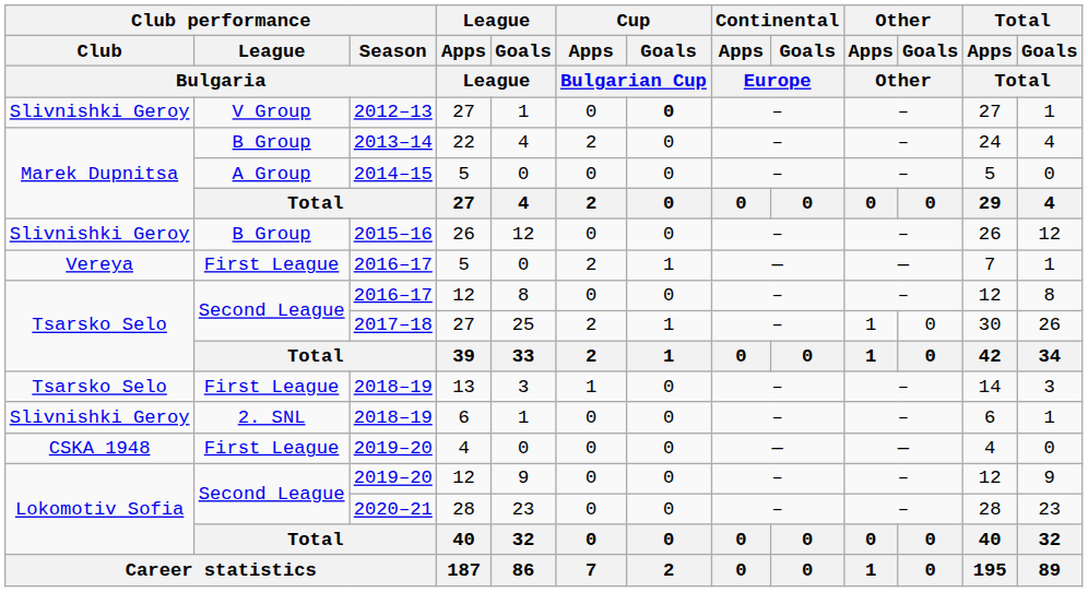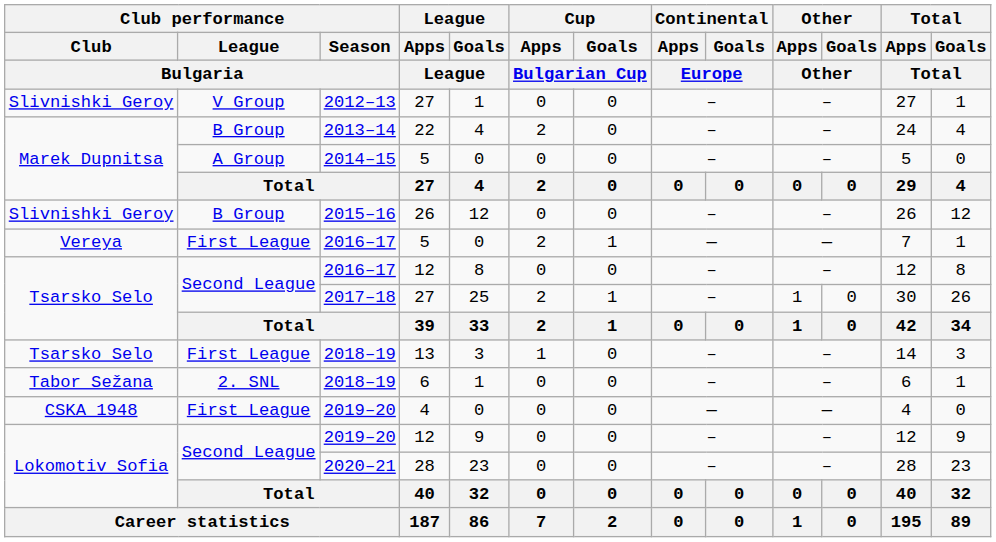 <table class="wikitable" style="text-align: center">
 <tr>
 <th colspan="3">Club performance</th>
 <th colspan="2">League</th>
 <th colspan="2">Cup</th>
 <th colspan="2">Continental</th>
 <th colspan="2">Other</th>
 <th colspan="3">Total</th>
 </tr>
 <tr>
 <th>Club</th>
 <th>League</th>
 <th>Season</th>
 <th>Apps</th>
 <th>Goals</th>
 <th>Apps</th>
 <th>Goals</th>
 <th>Apps</th>
 <th>Goals</th>
 <th>Apps</th>
 <th>Goals</th>
 <th>Apps</th>
 <th>Goals</th>
 </tr>
 <tr>
 <th colspan="3">Bulgaria</th>
 <th colspan="2">League</th>
 <th colspan="2"><a href='#'>Bulgarian Cup</a></th>
 <th colspan="2"><a href='#'>Europe</a></th>
 <th colspan="2">Other</th>
 <th colspan="2">Total</th>
 </tr>
 <tr>
 <td rowspan="1" valign="center"><a href='#'>Slivnishki Geroy</a></td>
 <td rowspan="1"><a href='#'>V Group</a></td>
 <td><a href='#'>2012–13</a></td>
 <td>27</td>
 <td>1</td>
 <td>0</td>
-<td><strong>0</strong></td>
+<td>0</td>
 <td colspan="2">–</td>
 <td colspan="2">–</td>
 <td>27</td>
 <td>1</td>
 </tr>
 <tr>
 <td rowspan="3" valign="center"><a href='#'>Marek Dupnitsa</a></td>
 <td rowspan="1"><a href='#'>B Group</a></td>
 <td><a href='#'>2013–14</a></td>
 <td>22</td>
 <td>4</td>
 <td>2</td>
 <td>0</td>
 <td colspan="2">–</td>
 <td colspan="2">–</td>
 <td>24</td>
 <td>4</td>
 </tr>
 <tr>
 <td rowspan="1"><a href='#'>A Group</a></td>
 <td><a href='#'>2014–15</a></td>
 <td>5</td>
 <td>0</td>
 <td>0</td>
 <td>0</td>
 <td colspan="2">–</td>
 <td colspan="2">–</td>
 <td>5</td>
 <td>0</td>
 </tr>
 <tr>
 <th colspan=2>Total</th>
 <th>27</th>
 <th>4</th>
 <th>2</th>
 <th>0</th>
 <th>0</th>
 <th>0</th>
 <th>0</th>
 <th>0</th>
 <th>29</th>
 <th>4</th>
 </tr>
 <tr>
 <td rowspan="1" valign="center"><a href='#'>Slivnishki Geroy</a></td>
 <td rowspan="1"><a href='#'>B Group</a></td>
 <td><a href='#'>2015–16</a></td>
 <td>26</td>
 <td>12</td>
 <td>0</td>
 <td>0</td>
 <td colspan="2">–</td>
 <td colspan="2">–</td>
 <td>26</td>
 <td>12</td>
 </tr>
 <tr>
 <td rowspan="1" valign="center"><a href='#'>Vereya</a></td>
 <td rowspan="1"><a href='#'>First League</a></td>
 <td><a href='#'>2016–17</a></td>
 <td>5</td>
 <td>0</td>
 <td>2</td>
 <td>1</td>
 <td colspan="2">—</td>
 <td colspan="2">—</td>
 <td>7</td>
 <td>1</td>
 </tr>
 <tr>
 <td rowspan="3" valign="center"><a href='#'>Tsarsko Selo</a></td>
 <td rowspan="2"><a href='#'>Second League</a></td>
 <td><a href='#'>2016–17</a></td>
 <td>12</td>
 <td>8</td>
 <td>0</td>
 <td>0</td>
 <td colspan="2">–</td>
 <td colspan="2">–</td>
 <td>12</td>
 <td>8</td>
 </tr>
 <tr>
 <td><a href='#'>2017–18</a></td>
 <td>27</td>
 <td>25</td>
 <td>2</td>
 <td>1</td>
 <td colspan="2">–</td>
 <td>1</td>
 <td>0</td>
 <td>30</td>
 <td>26</td>
 </tr>
 <tr>
 <th colspan=2>Total</th>
 <th>39</th>
 <th>33</th>
 <th>2</th>
 <th>1</th>
 <th>0</th>
 <th>0</th>
 <th>1</th>
 <th>0</th>
 <th>42</th>
 <th>34</th>
 </tr>
 <tr>
 <td rowspan="1" valign="center"><a href='#'>Tsarsko Selo</a></td>
 <td rowspan="1"><a href='#'>First League</a></td>
 <td><a href='#'>2018–19</a></td>
 <td>13</td>
 <td>3</td>
 <td>1</td>
 <td>0</td>
 <td colspan="2">–</td>
 <td colspan="2">–</td>
 <td>14</td>
 <td>3</td>
 </tr>
 <tr>
-<td rowspan="1" valign="center"><a href='#'>Slivnishki Geroy</a></td>
+<td rowspan="1" valign="center"><a href='#'>Tabor Sežana</a></td>
 <td rowspan="1"><a href='#'>2. SNL</a></td>
 <td><a href='#'>2018–19</a></td>
 <td>6</td>
 <td>1</td>
 <td>0</td>
 <td>0</td>
 <td colspan="2">–</td>
 <td colspan="2">–</td>
 <td>6</td>
 <td>1</td>
 </tr>
 <tr>
 <td rowspan="1" valign="center"><a href='#'>CSKA 1948</a></td>
 <td rowspan="1"><a href='#'>First League</a></td>
 <td><a href='#'>2019–20</a></td>
 <td>4</td>
 <td>0</td>
 <td>0</td>
 <td>0</td>
 <td colspan="2">—</td>
 <td colspan="2">—</td>
 <td>4</td>
 <td>0</td>
 </tr>
 <tr>
 <td rowspan="3" valign="center"><a href='#'>Lokomotiv Sofia</a></td>
 <td rowspan="2"><a href='#'>Second League</a></td>
 <td><a href='#'>2019–20</a></td>
 <td>12</td>
 <td>9</td>
 <td>0</td>
 <td>0</td>
 <td colspan="2">–</td>
 <td colspan="2">–</td>
 <td>12</td>
 <td>9</td>
 </tr>
 <tr>
 <td><a href='#'>2020–21</a></td>
 <td>28</td>
 <td>23</td>
 <td>0</td>
 <td>0</td>
 <td colspan="2">–</td>
 <td colspan="2">–</td>
 <td>28</td>
 <td>23</td>
 </tr>
 <tr>
 <th colspan=2>Total</th>
 <th>40</th>
 <th>32</th>
 <th>0</th>
 <th>0</th>
 <th>0</th>
 <th>0</th>
 <th>0</th>
 <th>0</th>
 <th>40</th>
 <th>32</th>
 </tr>
 <tr>
 <th colspan="3">Career statistics</th>
 <th>187</th>
 <th>86</th>
 <th>7</th>
 <th>2</th>
 <th>0</th>
 <th>0</th>
 <th>1</th>
 <th>0</th>
 <th>195</th>
 <th>89</th>
 </tr>
 </table>
